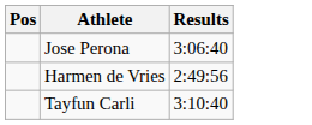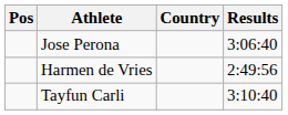 <table class="wikitable">
 <tr>
 <th>Pos</th>
 <th>Athlete</th>
+<th>Country</th>
 <th>Results</th>
 </tr>
 <tr>
 <td align="center"></td>
 <td>Jose Perona</td>
+<td></td>
 <td>3:06:40</td>
 </tr>
 <tr>
 <td align="center"></td>
 <td>Harmen de Vries</td>
+<td></td>
 <td>2:49:56</td>
 </tr>
 <tr>
 <td align="center"></td>
 <td>Tayfun Carli</td>
+<td></td>
 <td>3:10:40</td>
 </tr>
 </table>
